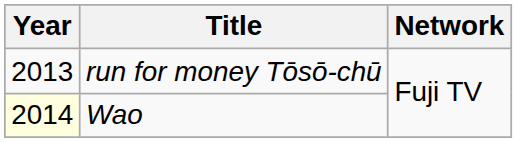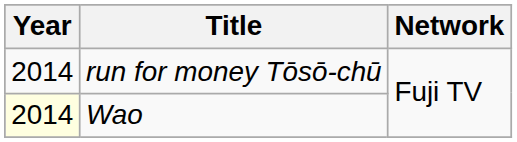 <table class="wikitable">
 <tr>
 <th>Year</th>
 <th>Title</th>
 <th>Network</th>
 </tr>
 <tr>
-<td>2013</td>
+<td>2014</td>
 <td><em>run for money Tōsō-chū</em></td>
 <td rowspan="2">Fuji TV</td>
 </tr>
 <tr>
 <td style="background: lightyellow;">2014</td>
 <td><em>Wao</em></td>
 </tr>
 </table>
